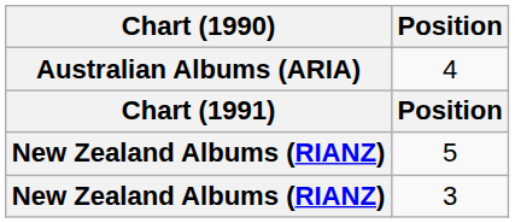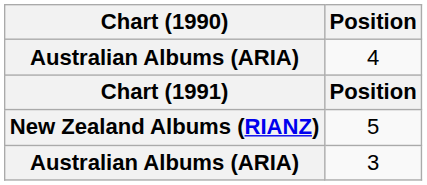 <table class="wikitable sortable plainrowheaders" style="text-align:center">
 <tr>
 <th scope="col">Chart (1990)</th>
 <th scope="col">Position</th>
 </tr>
 <tr>
 <th scope="row">Australian Albums (ARIA)</th>
 <td>4</td>
 </tr>
 <tr>
 <th scope="col">Chart (1991)</th>
 <th scope="col">Position</th>
 </tr>
 <tr>
 <th scope="row">New Zealand Albums (<a href='#'>RIANZ</a>)</th>
 <td>5</td>
 </tr>
 <tr>
-<th scope="row">New Zealand Albums (<a href='#'>RIANZ</a>)</th>
+<th scope="row">Australian Albums (ARIA)</th>
 <td style="text-align:center;">3</td>
 </tr>
 </table>
